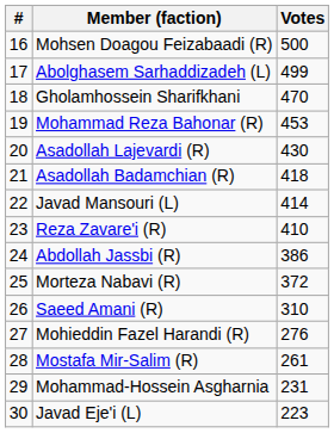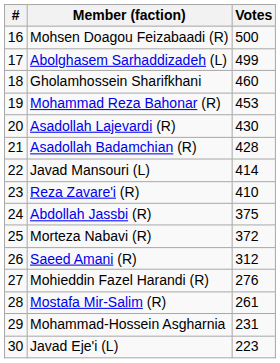 <table class="wikitable" style="font-size: 85%;">
 <tr>
 <th>#</th>
 <th>Member (faction)</th>
 <th>Votes</th>
 </tr>
 <tr>
 <td>16</td>
 <td>Mohsen Doagou Feizabaadi (R)</td>
 <td>500</td>
 </tr>
 <tr>
 <td>17</td>
 <td><a href='#'>Abolghasem Sarhaddizadeh</a> (L)</td>
 <td>499</td>
 </tr>
 <tr>
 <td>18</td>
 <td>Gholamhossein Sharifkhani</td>
-<td>470</td>
+<td>460</td>
 </tr>
 <tr>
 <td>19</td>
 <td><a href='#'>Mohammad Reza Bahonar</a> (R)</td>
 <td>453</td>
 </tr>
 <tr>
 <td>20</td>
 <td><a href='#'>Asadollah Lajevardi</a> (R)</td>
 <td>430</td>
 </tr>
 <tr>
 <td>21</td>
 <td><a href='#'>Asadollah Badamchian</a> (R)</td>
-<td>418</td>
+<td>428</td>
 </tr>
 <tr>
 <td>22</td>
 <td>Javad Mansouri (L)</td>
 <td>414</td>
 </tr>
 <tr>
 <td>23</td>
 <td><a href='#'>Reza Zavare'i</a> (R)</td>
 <td>410</td>
 </tr>
 <tr>
 <td>24</td>
 <td><a href='#'>Abdollah Jassbi</a> (R)</td>
-<td>386</td>
+<td>375</td>
 </tr>
 <tr>
 <td>25</td>
 <td>Morteza Nabavi (R)</td>
 <td>372</td>
 </tr>
 <tr>
 <td>26</td>
 <td><a href='#'>Saeed Amani</a> (R)</td>
-<td>310</td>
+<td>312</td>
 </tr>
 <tr>
 <td>27</td>
 <td>Mohieddin Fazel Harandi (R)</td>
 <td>276</td>
 </tr>
 <tr>
 <td>28</td>
 <td><a href='#'>Mostafa Mir-Salim</a> (R)</td>
 <td>261</td>
 </tr>
 <tr>
 <td>29</td>
 <td>Mohammad-Hossein Asgharnia</td>
 <td>231</td>
 </tr>
 <tr>
 <td>30</td>
 <td>Javad Eje'i (L)</td>
 <td>223</td>
 </tr>
 </table>
